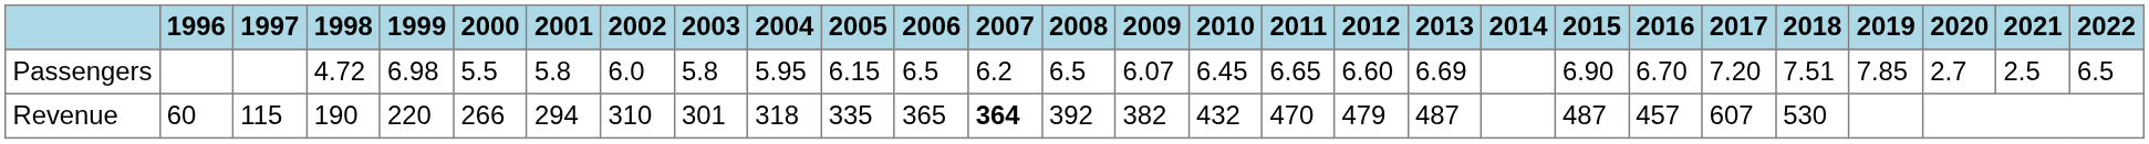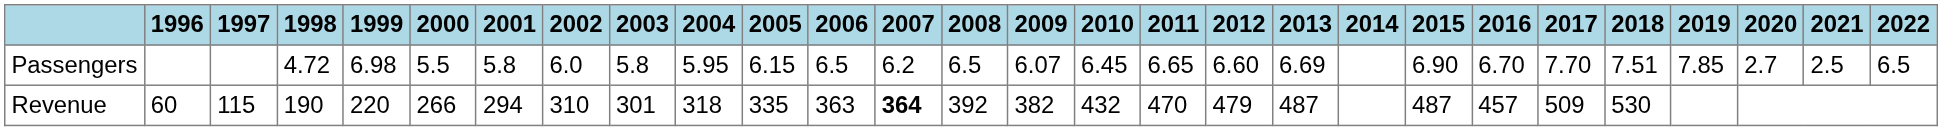 <table border="1" cellpadding="4" style="border-collapse:collapse; margin:1em auto">
 <tr style="background:lightblue;">
 <th></th>
 <th>1996</th>
 <th>1997</th>
 <th>1998</th>
 <th>1999</th>
 <th>2000</th>
 <th>2001</th>
 <th>2002</th>
 <th>2003</th>
 <th>2004</th>
 <th>2005</th>
 <th>2006</th>
 <th>2007</th>
 <th>2008</th>
 <th>2009</th>
 <th>2010</th>
 <th>2011</th>
 <th>2012</th>
 <th>2013</th>
 <th>2014</th>
 <th>2015</th>
 <th>2016</th>
 <th>2017</th>
 <th>2018</th>
 <th>2019</th>
 <th>2020</th>
 <th>2021</th>
 <th>2022</th>
 </tr>
 <tr>
 <td>Passengers</td>
 <td></td>
 <td></td>
 <td>4.72</td>
 <td>6.98</td>
 <td>5.5</td>
 <td>5.8</td>
 <td>6.0</td>
 <td>5.8</td>
 <td>5.95</td>
 <td>6.15</td>
 <td>6.5</td>
 <td>6.2</td>
 <td>6.5</td>
 <td>6.07</td>
 <td>6.45</td>
 <td>6.65</td>
 <td>6.60</td>
 <td>6.69</td>
 <td></td>
 <td>6.90</td>
 <td>6.70</td>
-<td>7.20</td>
+<td>7.70</td>
 <td>7.51</td>
 <td>7.85</td>
 <td>2.7</td>
 <td>2.5</td>
 <td>6.5</td>
 </tr>
 <tr>
 <td>Revenue</td>
 <td>60</td>
 <td>115</td>
 <td>190</td>
 <td>220</td>
 <td>266</td>
 <td>294</td>
 <td>310</td>
 <td>301</td>
 <td>318</td>
 <td>335</td>
-<td>365</td>
+<td>363</td>
 <td><strong>364</strong></td>
 <td>392</td>
 <td>382</td>
 <td>432</td>
 <td>470</td>
 <td>479</td>
 <td>487</td>
 <td></td>
 <td>487</td>
 <td>457</td>
-<td>607</td>
+<td>509</td>
 <td>530</td>
 <td></td>
 </tr>
 </table>
